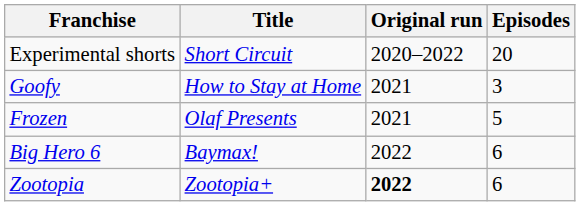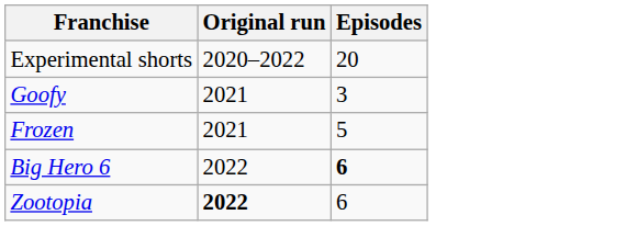 <table class="wikitable sortable">
 <tr>
 <th>Franchise</th>
-<th>Title</th>
 <th>Original run</th>
 <th>Episodes</th>
 </tr>
 <tr>
 <td>Experimental shorts</td>
-<td><em><a href='#'>Short Circuit</a></em></td>
 <td>2020–2022</td>
 <td>20</td>
 </tr>
 <tr>
 <td><em><a href='#'>Goofy</a></em></td>
-<td><em><a href='#'>How to Stay at Home</a></em></td>
 <td>2021</td>
 <td>3</td>
 </tr>
 <tr>
 <td><em><a href='#'>Frozen</a></em></td>
-<td><em><a href='#'>Olaf Presents</a></em></td>
 <td>2021</td>
 <td>5</td>
 </tr>
 <tr>
 <td><em><a href='#'>Big Hero 6</a></em></td>
-<td><em><a href='#'>Baymax!</a></em></td>
 <td>2022</td>
-<td>6</td>
+<td><strong>6</strong></td>
 </tr>
 <tr>
 <td><em><a href='#'>Zootopia</a></em></td>
-<td><em><a href='#'>Zootopia+</a></em></td>
 <td><strong>2022</strong></td>
 <td>6</td>
 </tr>
 </table>
